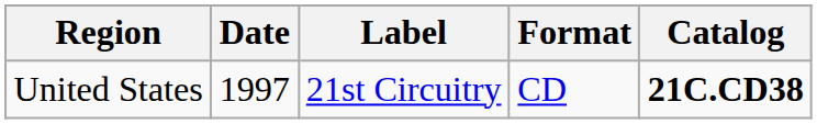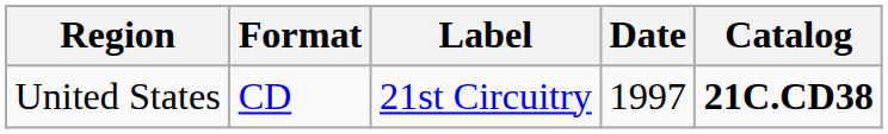 <table class="wikitable">
 <tr>
 <th>Region</th>
+<th>Format</th>
+<th>Label</th>
 <th>Date</th>
-<th>Label</th>
-<th>Format</th>
 <th>Catalog</th>
 </tr>
 <tr>
 <td>United States</td>
+<td><a href='#'>CD</a></td>
+<td><a href='#'>21st Circuitry</a></td>
 <td>1997</td>
-<td><a href='#'>21st Circuitry</a></td>
-<td><a href='#'>CD</a></td>
 <td><strong>21C.CD38</strong></td>
 </tr>
 </table>
